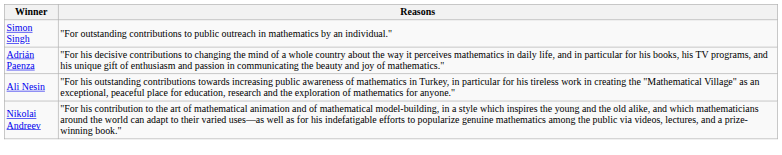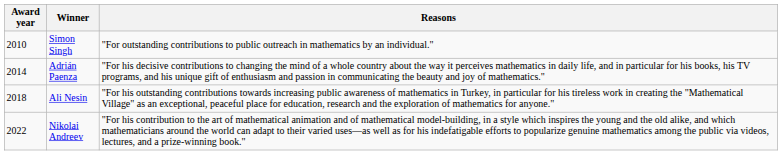 <table class="wikitable">
 <tr>
+<th scope="col">Award year</th>
 <th scope="col">Winner</th>
 <th scope="col">Reasons</th>
 </tr>
 <tr>
+<td>2010</td>
 <td><a href='#'>Simon Singh</a></td>
 <td>"For outstanding contributions to public outreach in mathematics by an individual."</td>
 </tr>
 <tr>
+<td>2014</td>
 <td><a href='#'>Adrián Paenza</a></td>
 <td>"For his decisive contributions to changing the mind of a whole country about the way it perceives mathematics in daily life, and in particular for his books, his TV programs, and his unique gift of enthusiasm and passion in communicating the beauty and joy of mathematics."</td>
 </tr>
 <tr>
+<td>2018</td>
 <td><a href='#'>Ali Nesin</a></td>
 <td>"For his outstanding contributions towards increasing public awareness of mathematics in Turkey, in particular for his tireless work in creating the "Mathematical Village" as an exceptional, peaceful place for education, research and the exploration of mathematics for anyone."</td>
 </tr>
 <tr>
+<td>2022</td>
 <td><a href='#'>Nikolai Andreev</a></td>
 <td>"For his contribution to the art of mathematical animation and of mathematical model-building, in a style which inspires the young and the old alike, and which mathematicians around the world can adapt to their varied uses—as well as for his indefatigable efforts to popularize genuine mathematics among the public via videos, lectures, and a prize-winning book."</td>
 </tr>
 </table>
